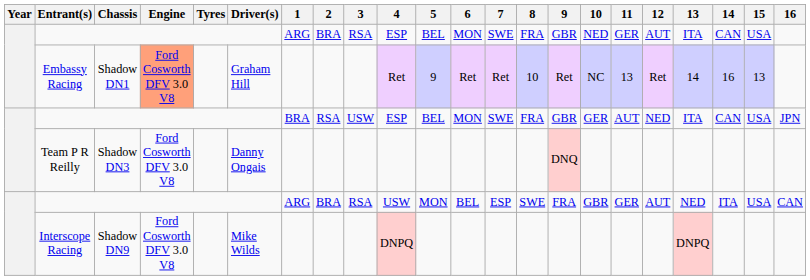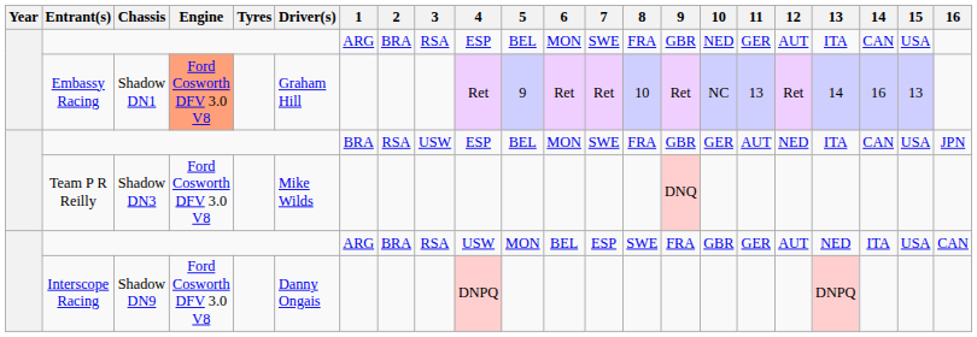 <table class="wikitable" style="text-align:center; font-size:85%">
 <tr>
 <th>Year</th>
 <th>Entrant(s)</th>
 <th>Chassis</th>
 <th>Engine</th>
 <th>Tyres</th>
 <th>Driver(s)</th>
 <th>1</th>
 <th>2</th>
 <th>3</th>
 <th>4</th>
 <th>5</th>
 <th>6</th>
 <th>7</th>
 <th>8</th>
 <th>9</th>
 <th>10</th>
 <th>11</th>
 <th>12</th>
 <th>13</th>
 <th>14</th>
 <th>15</th>
 <th>16</th>
 </tr>
 <tr>
 <th rowspan=2></th>
 <td colspan=5></td>
 <td><a href='#'>ARG</a></td>
 <td><a href='#'>BRA</a></td>
 <td><a href='#'>RSA</a></td>
 <td><a href='#'>ESP</a></td>
 <td><a href='#'>BEL</a></td>
 <td><a href='#'>MON</a></td>
 <td><a href='#'>SWE</a></td>
 <td><a href='#'>FRA</a></td>
 <td><a href='#'>GBR</a></td>
 <td><a href='#'>NED</a></td>
 <td><a href='#'>GER</a></td>
 <td><a href='#'>AUT</a></td>
 <td><a href='#'>ITA</a></td>
 <td><a href='#'>CAN</a></td>
 <td><a href='#'>USA</a></td>
 <td></td>
 </tr>
 <tr>
 <td> <a href='#'>Embassy Racing</a></td>
 <td>Shadow <a href='#'>DN1</a></td>
 <td style="background: lightsalmon;"><a href='#'>Ford</a> <a href='#'>Cosworth DFV</a> 3.0 <a href='#'>V8</a></td>
 <td></td>
 <td align="left"> <a href='#'>Graham Hill</a></td>
 <td></td>
 <td></td>
 <td></td>
 <td style="background:#efcfff;">Ret</td>
 <td style="background:#cfcfff;">9</td>
 <td style="background:#efcfff;">Ret</td>
 <td style="background:#efcfff;">Ret</td>
 <td style="background:#cfcfff;">10</td>
 <td style="background:#efcfff;">Ret</td>
 <td style="background:#cfcfff;">NC</td>
 <td style="background:#cfcfff;">13</td>
 <td style="background:#efcfff;">Ret</td>
 <td style="background:#cfcfff;">14</td>
 <td style="background:#cfcfff;">16</td>
 <td style="background:#cfcfff;">13</td>
 <td></td>
 </tr>
 <tr>
 <th rowspan=2></th>
 <td colspan=5></td>
 <td><a href='#'>BRA</a></td>
 <td><a href='#'>RSA</a></td>
 <td><a href='#'>USW</a></td>
 <td><a href='#'>ESP</a></td>
 <td><a href='#'>BEL</a></td>
 <td><a href='#'>MON</a></td>
 <td><a href='#'>SWE</a></td>
 <td><a href='#'>FRA</a></td>
 <td><a href='#'>GBR</a></td>
 <td><a href='#'>GER</a></td>
 <td><a href='#'>AUT</a></td>
 <td><a href='#'>NED</a></td>
 <td><a href='#'>ITA</a></td>
 <td><a href='#'>CAN</a></td>
 <td><a href='#'>USA</a></td>
 <td><a href='#'>JPN</a></td>
 </tr>
 <tr>
 <td> Team P R Reilly</td>
 <td>Shadow <a href='#'>DN3</a></td>
 <td><a href='#'>Ford</a> <a href='#'>Cosworth DFV</a> 3.0 <a href='#'>V8</a></td>
 <td></td>
-<td align="left"> <a href='#'>Danny Ongais</a></td>
+<td align="left"> <a href='#'>Mike Wilds</a></td>
 <td></td>
 <td></td>
 <td></td>
 <td></td>
 <td></td>
 <td></td>
 <td></td>
 <td></td>
 <td style="background:#ffcfcf;">DNQ</td>
 <td></td>
 <td></td>
 <td></td>
 <td></td>
 <td></td>
 <td></td>
 <td></td>
 </tr>
 <tr>
 <th rowspan=2></th>
 <td colspan=5></td>
 <td><a href='#'>ARG</a></td>
 <td><a href='#'>BRA</a></td>
 <td><a href='#'>RSA</a></td>
 <td><a href='#'>USW</a></td>
 <td><a href='#'>MON</a></td>
 <td><a href='#'>BEL</a></td>
 <td><a href='#'>ESP</a></td>
 <td><a href='#'>SWE</a></td>
 <td><a href='#'>FRA</a></td>
 <td><a href='#'>GBR</a></td>
 <td><a href='#'>GER</a></td>
 <td><a href='#'>AUT</a></td>
 <td><a href='#'>NED</a></td>
 <td><a href='#'>ITA</a></td>
 <td><a href='#'>USA</a></td>
 <td><a href='#'>CAN</a></td>
 </tr>
 <tr>
 <td> <a href='#'>Interscope Racing</a></td>
 <td>Shadow <a href='#'>DN9</a></td>
 <td><a href='#'>Ford</a> <a href='#'>Cosworth DFV</a> 3.0 <a href='#'>V8</a></td>
 <td></td>
-<td align="left"> <a href='#'>Mike Wilds</a></td>
+<td align="left"> <a href='#'>Danny Ongais</a></td>
 <td></td>
 <td></td>
 <td></td>
 <td style="background:#ffcfcf;">DNPQ</td>
 <td></td>
 <td></td>
 <td></td>
 <td></td>
 <td></td>
 <td></td>
 <td></td>
 <td></td>
 <td style="background:#ffcfcf;">DNPQ</td>
 <td></td>
 <td></td>
 <td></td>
 </tr>
 </table>
